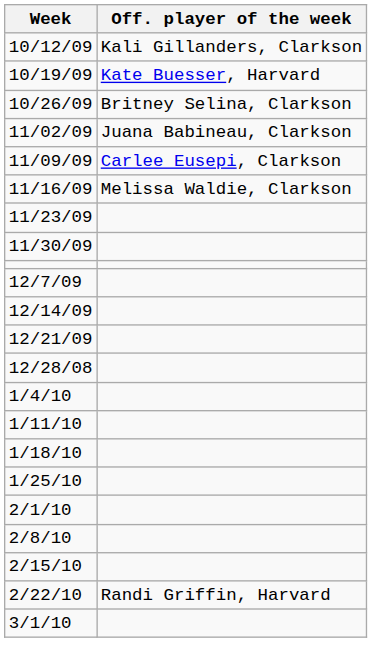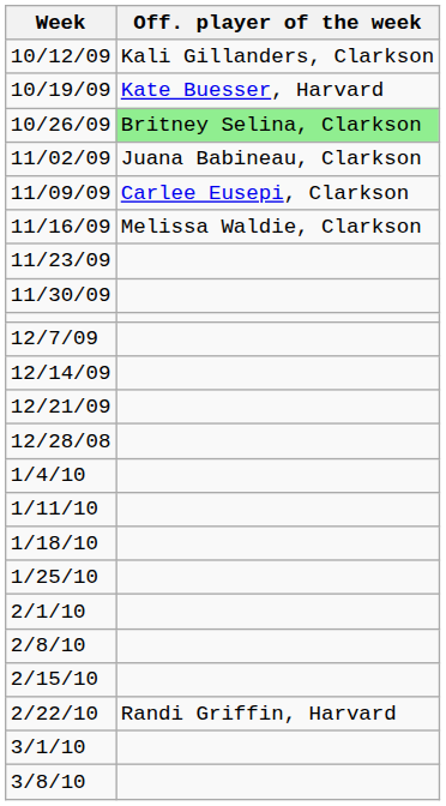 <table class="wikitable">
 <tr>
 <th>Week</th>
 <th>Off. player of the week</th>
 </tr>
 <tr>
 <td>10/12/09</td>
 <td>Kali Gillanders, Clarkson</td>
 </tr>
 <tr>
 <td>10/19/09</td>
 <td><a href='#'>Kate Buesser</a>, Harvard</td>
 </tr>
 <tr>
 <td>10/26/09</td>
-<td>Britney Selina, Clarkson</td>
+<td style="background: lightgreen;">Britney Selina, Clarkson</td>
 </tr>
 <tr>
 <td>11/02/09</td>
 <td>Juana Babineau, Clarkson</td>
 </tr>
 <tr>
 <td>11/09/09</td>
 <td><a href='#'>Carlee Eusepi</a>, Clarkson</td>
 </tr>
 <tr>
 <td>11/16/09</td>
 <td>Melissa Waldie, Clarkson</td>
 </tr>
 <tr>
 <td>11/23/09</td>
 <td></td>
 </tr>
 <tr>
 <td>11/30/09</td>
 <td></td>
 </tr>
 <tr>
 <td></td>
 </tr>
 <tr>
 <td>12/7/09</td>
 <td></td>
 </tr>
 <tr>
 <td>12/14/09</td>
 <td></td>
 </tr>
 <tr>
 <td>12/21/09</td>
 <td></td>
 </tr>
 <tr>
 <td>12/28/08</td>
 <td></td>
 </tr>
 <tr>
 <td>1/4/10</td>
 <td></td>
 </tr>
 <tr>
 <td>1/11/10</td>
 <td></td>
 </tr>
 <tr>
 <td>1/18/10</td>
 <td></td>
 </tr>
 <tr>
 <td>1/25/10</td>
 <td></td>
 </tr>
 <tr>
 <td>2/1/10</td>
 <td></td>
 </tr>
 <tr>
 <td>2/8/10</td>
 <td></td>
 </tr>
 <tr>
 <td>2/15/10</td>
 <td></td>
 </tr>
 <tr>
 <td>2/22/10</td>
 <td>Randi Griffin, Harvard</td>
 </tr>
 <tr>
 <td>3/1/10</td>
 <td></td>
 </tr>
+<tr>
+<td>3/8/10</td>
+<td></td>
+</tr>
 </table>
